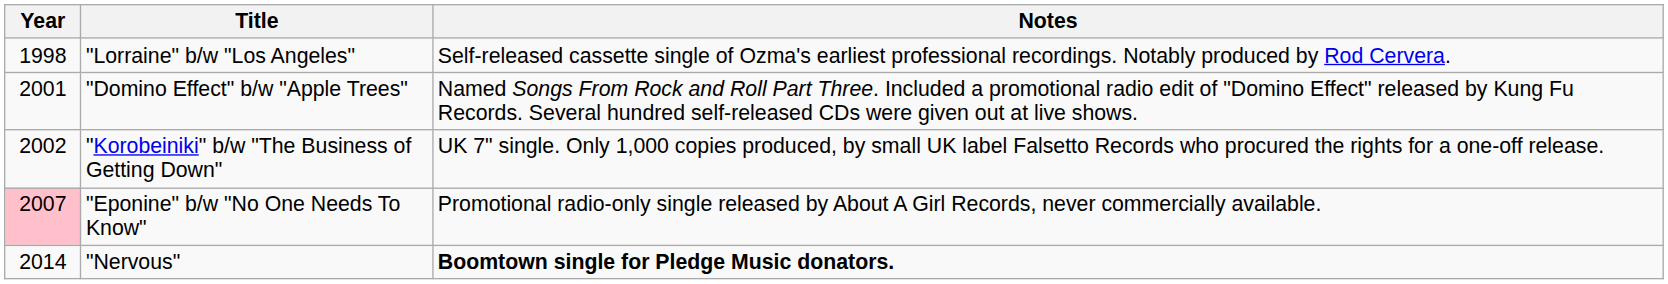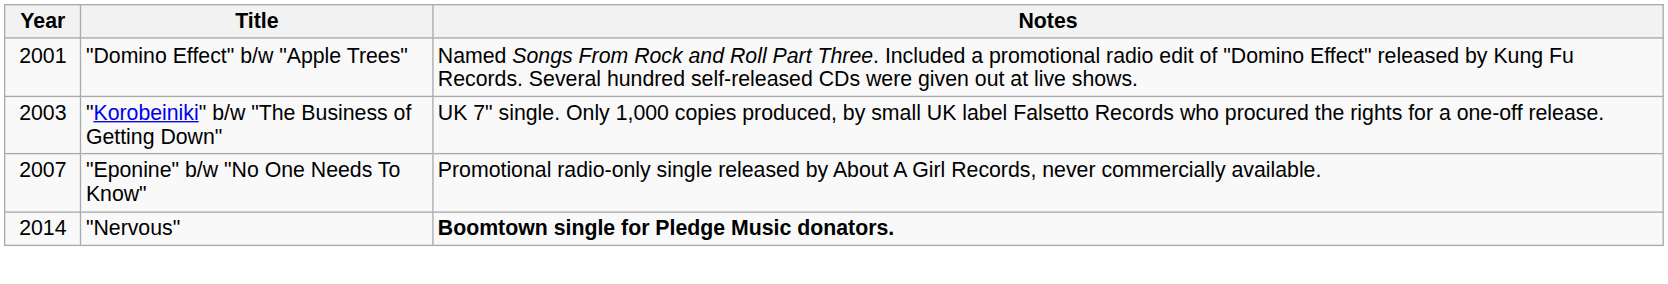 <table class="wikitable">
 <tr>
 <th align="center" valign="top" width="50">Year</th>
 <th align="left" valign="top">Title</th>
 <th align="left" valign="top">Notes</th>
 </tr>
 <tr>
-<td align="center" valign="top">1998</td>
-<td align="left" valign="top">"Lorraine" b/w "Los Angeles"</td>
-<td align="left" valign="top">Self-released cassette single of Ozma's earliest professional recordings. Notably produced by <a href='#'>Rod Cervera</a>.</td>
-</tr>
-<tr>
 <td align="center" valign="top">2001</td>
 <td align="left" valign="top">"Domino Effect" b/w "Apple Trees"</td>
 <td align="left" valign="top">Named <em>Songs From Rock and Roll Part Three</em>. Included a promotional radio edit of "Domino Effect" released by Kung Fu Records. Several hundred self-released CDs were given out at live shows.</td>
 </tr>
 <tr>
-<td align="center" valign="top">2002</td>
+<td align="center" valign="top">2003</td>
 <td align="left" valign="top">"<a href='#'>Korobeiniki</a>" b/w "The Business of Getting Down"</td>
 <td align="left" valign="top">UK 7" single. Only 1,000 copies produced, by small UK label Falsetto Records who procured the rights for a one-off release.</td>
 </tr>
 <tr>
-<td align="center" valign="top" style="background: pink;">2007</td>
+<td align="center" valign="top">2007</td>
 <td align="left" valign="top">"Eponine" b/w "No One Needs To Know"</td>
 <td align="left" valign="top">Promotional radio-only single released by About A Girl Records, never commercially available.</td>
 </tr>
 <tr>
 <td align="center" valign="top">2014</td>
 <td align="left" valign="top">"Nervous"</td>
 <td align="left" valign="top"><strong>Boomtown single for Pledge Music donators.</strong></td>
 </tr>
 </table>
